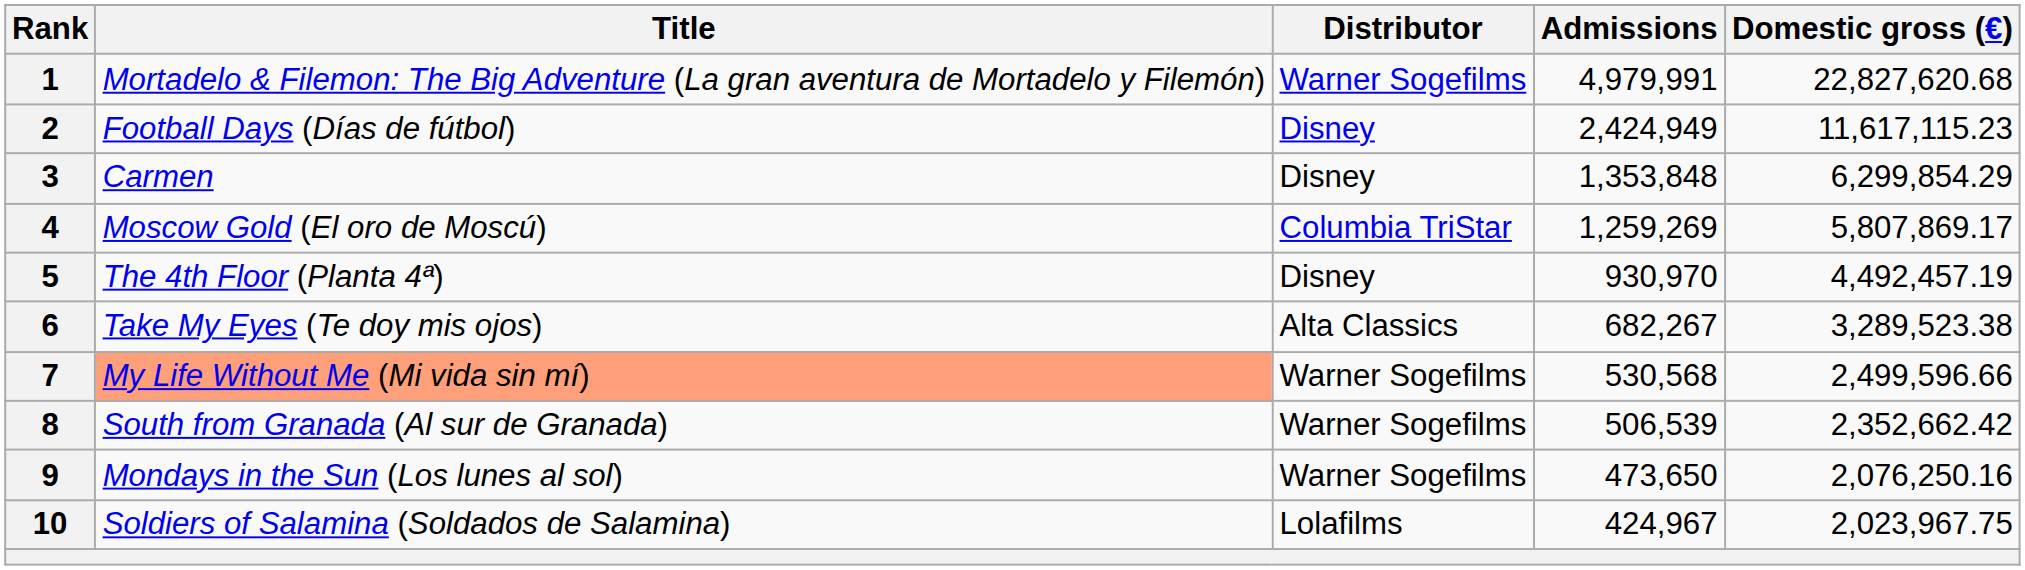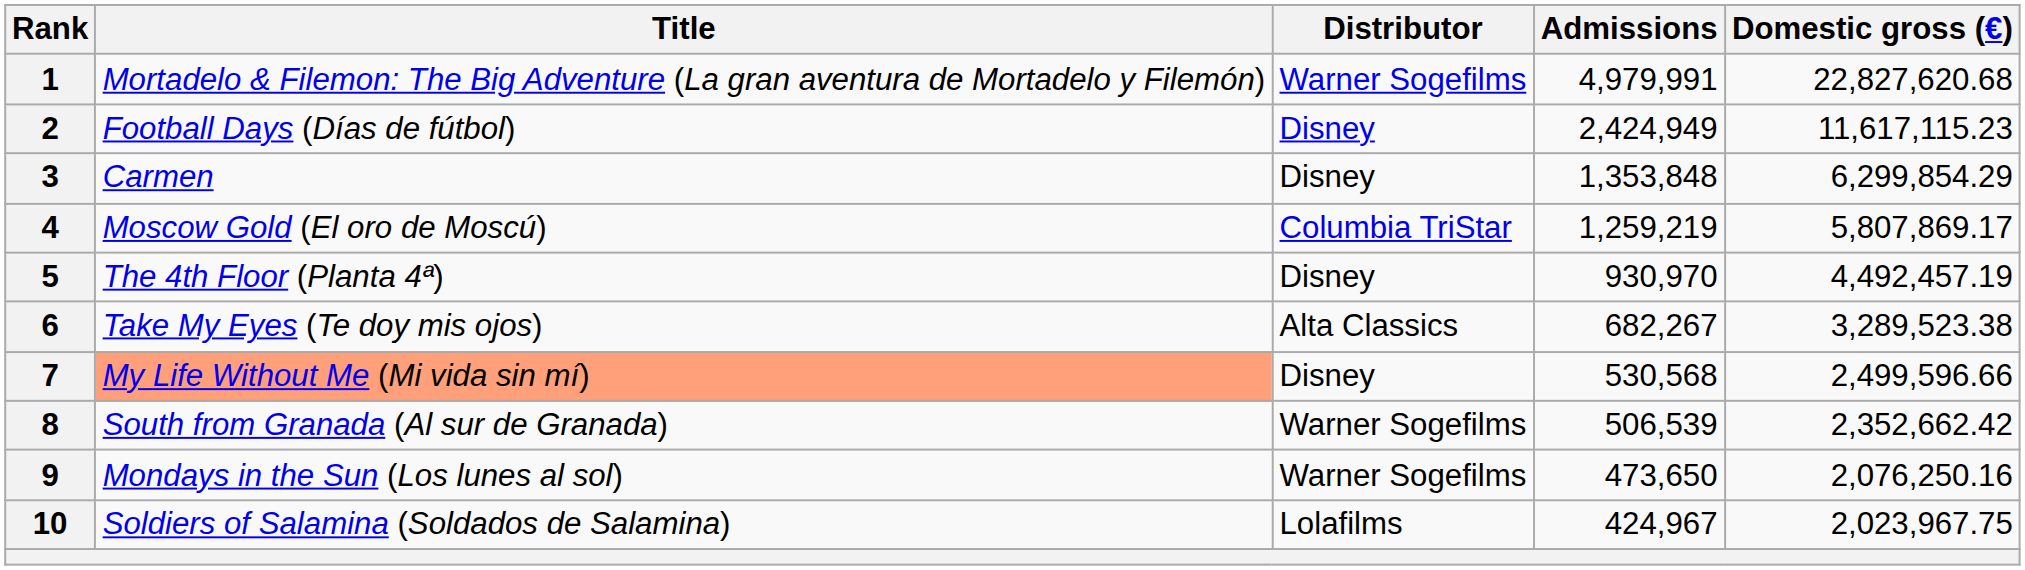 <table class="wikitable" style="margin:1em auto;">
 <tr>
 <th>Rank</th>
 <th>Title</th>
 <th>Distributor</th>
 <th>Admissions</th>
 <th>Domestic gross (<a href='#'>€</a>)</th>
 </tr>
 <tr>
 <th align = "center">1</th>
 <td><em><a href='#'>Mortadelo & Filemon: The Big Adventure</a></em> (<em>La gran aventura de Mortadelo y Filemón</em>)</td>
 <td><a href='#'>Warner Sogefilms</a></td>
 <td align = "right">4,979,991</td>
 <td align = "right">22,827,620.68</td>
 </tr>
 <tr>
 <th align = "center">2</th>
 <td><em><a href='#'>Football Days</a></em> (<em>Días de fútbol</em>)</td>
 <td><a href='#'>Disney</a></td>
 <td align = "right">2,424,949</td>
 <td align = "right">11,617,115.23</td>
 </tr>
 <tr>
 <th align = "center">3</th>
 <td><em><a href='#'>Carmen</a></em></td>
 <td>Disney</td>
 <td align = "right">1,353,848</td>
 <td align = "right">6,299,854.29</td>
 </tr>
 <tr>
 <th align = "center">4</th>
 <td><em><a href='#'>Moscow Gold</a></em> (<em>El oro de Moscú</em>)</td>
 <td><a href='#'>Columbia TriStar</a></td>
-<td align = "right">1,259,269</td>
+<td align = "right">1,259,219</td>
 <td align = "right">5,807,869.17</td>
 </tr>
 <tr>
 <th align = "center">5</th>
 <td><em><a href='#'>The 4th Floor</a></em> (<em>Planta 4ª</em>)</td>
 <td>Disney</td>
 <td align = "right">930,970</td>
 <td align = "right">4,492,457.19</td>
 </tr>
 <tr>
 <th align = "center">6</th>
 <td><em><a href='#'>Take My Eyes</a></em> (<em>Te doy mis ojos</em>)</td>
 <td>Alta Classics</td>
 <td align = "right">682,267</td>
 <td align = "right">3,289,523.38</td>
 </tr>
 <tr>
 <th align = "center">7</th>
 <td style="background: lightsalmon;"><em><a href='#'>My Life Without Me</a></em> (<em>Mi vida sin mí</em>)</td>
-<td>Warner Sogefilms</td>
+<td>Disney</td>
 <td align = "right">530,568</td>
 <td align = "right">2,499,596.66</td>
 </tr>
 <tr>
 <th align = "center">8</th>
 <td><em><a href='#'>South from Granada</a></em> (<em>Al sur de Granada</em>)</td>
 <td>Warner Sogefilms</td>
 <td align = "right">506,539</td>
 <td align = "right">2,352,662.42</td>
 </tr>
 <tr>
 <th align = "center">9</th>
 <td><em><a href='#'>Mondays in the Sun</a></em> (<em>Los lunes al sol</em>) </td>
 <td>Warner Sogefilms</td>
 <td align = "right">473,650</td>
 <td align = "right">2,076,250.16</td>
 </tr>
 <tr>
 <th align = "center">10</th>
 <td><em><a href='#'>Soldiers of Salamina</a></em> (<em>Soldados de Salamina</em>)</td>
 <td>Lolafilms</td>
 <td align = "right">424,967</td>
 <td align = "right">2,023,967.75</td>
 </tr>
 <tr>
 <th align = "center" colspan = "5"></th>
 </tr>
 </table>
